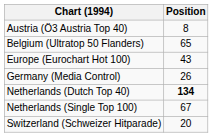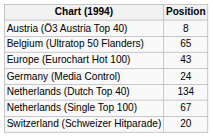 <table class="wikitable sortable">
 <tr>
 <th>Chart (1994)</th>
 <th>Position</th>
 </tr>
 <tr>
 <td>Austria (Ö3 Austria Top 40)</td>
 <td align="center">8</td>
 </tr>
 <tr>
 <td>Belgium (Ultratop 50 Flanders)</td>
 <td align="center">65</td>
 </tr>
 <tr>
 <td>Europe (Eurochart Hot 100)</td>
 <td align="center">43</td>
 </tr>
 <tr>
 <td>Germany (Media Control)</td>
-<td align="center">26</td>
+<td align="center">24</td>
 </tr>
 <tr>
 <td>Netherlands (Dutch Top 40)</td>
-<td align="center"><strong>134</strong></td>
+<td align="center">134</td>
 </tr>
 <tr>
 <td>Netherlands (Single Top 100)</td>
 <td align="center">67</td>
 </tr>
 <tr>
 <td>Switzerland (Schweizer Hitparade)</td>
 <td align="center">20</td>
 </tr>
 </table>
